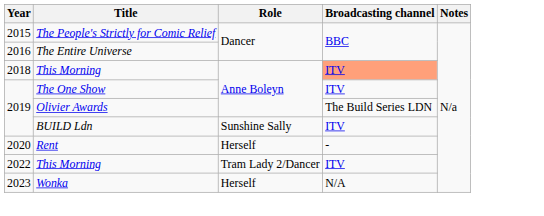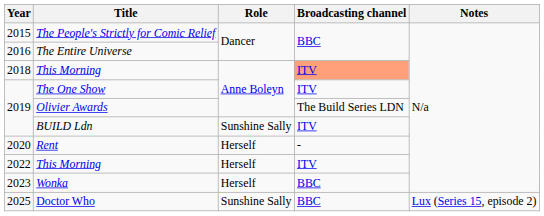 <table class="wikitable">
 <tr>
 <th>Year</th>
 <th>Title</th>
 <th>Role</th>
 <th>Broadcasting channel</th>
 <th>Notes</th>
 </tr>
 <tr>
 <td>2015</td>
 <td><em><a href='#'>The People's Strictly for Comic Relief</a></em></td>
 <td rowspan="2">Dancer</td>
 <td rowspan="2"><a href='#'>BBC</a></td>
 <td rowspan="9">N/a</td>
 </tr>
 <tr>
 <td>2016</td>
 <td><em>The Entire Universe</em></td>
 </tr>
 <tr>
 <td>2018</td>
 <td><em><a href='#'>This Morning</a></em></td>
 <td rowspan="3"><a href='#'>Anne Boleyn</a></td>
 <td style="background: lightsalmon;"><a href='#'>ITV</a></td>
 </tr>
 <tr>
 <td rowspan="3">2019</td>
 <td><em><a href='#'>The One Show</a></em></td>
 <td><a href='#'>ITV</a></td>
 </tr>
 <tr>
 <td><em><a href='#'>Olivier Awards</a></em></td>
 <td>The Build Series LDN</td>
 </tr>
 <tr>
 <td><em>BUILD Ldn</em></td>
 <td>Sunshine Sally</td>
 <td><a href='#'>ITV</a></td>
 </tr>
 <tr>
 <td>2020</td>
 <td><em><a href='#'>Rent</a></em></td>
 <td>Herself</td>
 <td>-</td>
 </tr>
 <tr>
 <td>2022</td>
 <td><em><a href='#'>This Morning</a></em></td>
-<td>Tram Lady 2/Dancer</td>
+<td>Herself</td>
 <td><a href='#'>ITV</a></td>
 </tr>
 <tr>
 <td>2023</td>
 <td><em><a href='#'>Wonka</a></em></td>
 <td>Herself</td>
-<td>N/A</td>
+<td><a href='#'>BBC</a></td>
+</tr>
+<tr>
+<td>2025</td>
+<td><a href='#'>Doctor Who</a></td>
+<td>Sunshine Sally</td>
+<td><a href='#'>BBC</a></td>
+<td><a href='#'>Lux</a> (<a href='#'>Series 15</a>, episode 2)</td>
 </tr>
 </table>
